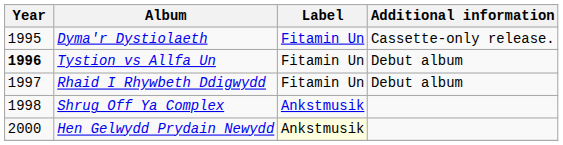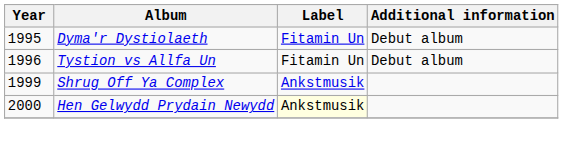 <table class="wikitable">
 <tr>
 <th align="left" valign="top" width="40">Year</th>
 <th align="left" valign="top">Album</th>
 <th align="left" valign="top">Label</th>
 <th align="left" valign="top">Additional information</th>
 </tr>
 <tr>
 <td align="left" valign="top">1995</td>
 <td align="left" valign="top"><em><a href='#'>Dyma'r Dystiolaeth</a></em></td>
 <td align="left" valign="top"><a href='#'>Fitamin Un</a></td>
-<td align="left" valign="top">Cassette-only release.</td>
+<td align="left" valign="top">Debut album</td>
 </tr>
 <tr>
-<td align="left" valign="top"><strong>1996</strong></td>
+<td align="left" valign="top">1996</td>
 <td align="left" valign="top"><em><a href='#'>Tystion vs Allfa Un</a></em></td>
 <td align="left" valign="top">Fitamin Un</td>
 <td align="left" valign="top">Debut album</td>
 </tr>
 <tr>
-<td align="left" valign="top">1997</td>
-<td align="left" valign="top"><em><a href='#'>Rhaid I Rhywbeth Ddigwydd</a></em></td>
-<td align="left" valign="top">Fitamin Un</td>
-<td align="left" valign="top">Debut album</td>
-</tr>
-<tr>
-<td align="left" valign="top">1998</td>
+<td align="left" valign="top">1999</td>
 <td align="left" valign="top"><em><a href='#'>Shrug Off Ya Complex</a></em></td>
 <td align="left" valign="top"><a href='#'>Ankstmusik</a></td>
 <td align="left" valign="top"></td>
 </tr>
 <tr>
 <td align="left" valign="top">2000</td>
 <td align="left" valign="top"><em><a href='#'>Hen Gelwydd Prydain Newydd</a></em></td>
 <td align="left" valign="top" style="background: lightyellow;">Ankstmusik</td>
 <td align="left" valign="top"></td>
 </tr>
 <tr>
 </tr>
 </table>
